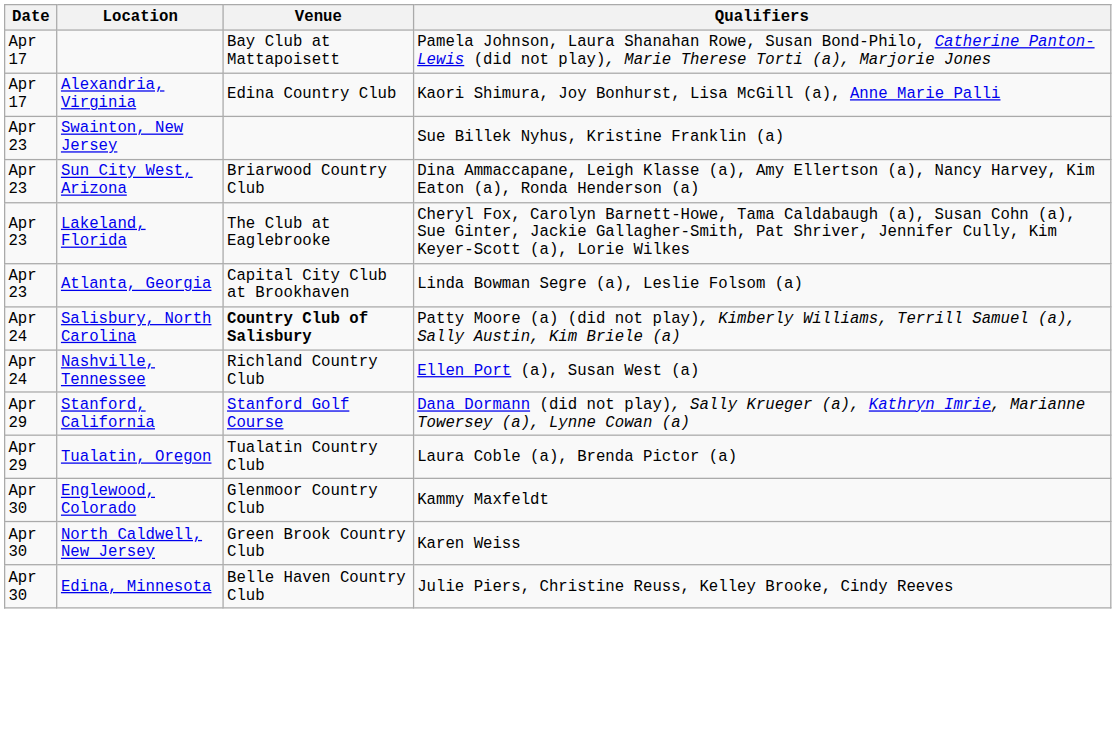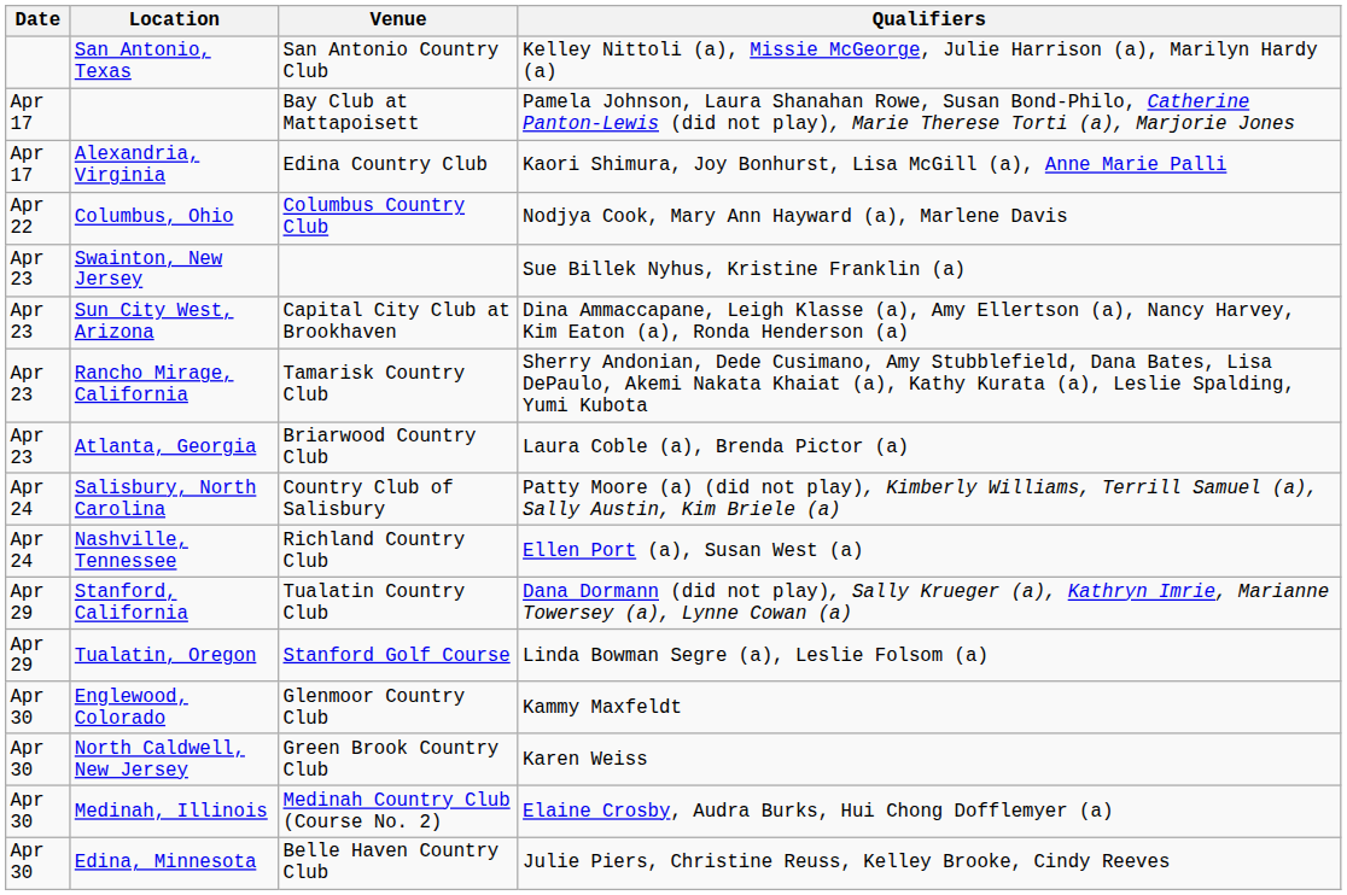 <table class=wikitable style=font-size:95%>
 <tr>
 <th>Date</th>
 <th>Location</th>
 <th>Venue</th>
 <th>Qualifiers</th>
+</tr>
+<tr>
+<td></td>
+<td><a href='#'>San Antonio, Texas</a></td>
+<td>San Antonio Country Club</td>
+<td>Kelley Nittoli (a), <a href='#'>Missie McGeorge</a>, Julie Harrison (a), Marilyn Hardy (a)</td>
 </tr>
 <tr>
 <td>Apr 17</td>
 <td></td>
 <td>Bay Club at Mattapoisett</td>
 <td>Pamela Johnson, Laura Shanahan Rowe, Susan Bond-Philo, <em><a href='#'>Catherine Panton-Lewis</a> </em>(did not play)<em>, Marie Therese Torti (a), Marjorie Jones</td>
 </tr>
 <tr>
 <td>Apr 17</td>
 <td><a href='#'>Alexandria, Virginia</a></td>
 <td>Edina Country Club</td>
 <td>Kaori Shimura, Joy Bonhurst, Lisa McGill (a), <a href='#'>Anne Marie Palli</a></td>
 </tr>
 <tr>
+<td>Apr 22</td>
+<td><a href='#'>Columbus, Ohio</a></td>
+<td><a href='#'>Columbus Country Club</a></td>
+<td>Nodjya Cook, Mary Ann Hayward (a), Marlene Davis</td>
+</tr>
+<tr>
 <td>Apr 23</td>
 <td><a href='#'>Swainton, New Jersey</a></td>
 <td></td>
 <td>Sue Billek Nyhus, Kristine Franklin (a)</td>
 </tr>
 <tr>
 <td>Apr 23</td>
 <td><a href='#'>Sun City West, Arizona</a></td>
-<td>Briarwood Country Club</td>
+<td>Capital City Club at Brookhaven</td>
 <td>Dina Ammaccapane, Leigh Klasse (a), Amy Ellertson (a), Nancy Harvey, Kim Eaton (a), Ronda Henderson (a)</td>
 </tr>
 <tr>
 <td>Apr 23</td>
-<td><a href='#'>Lakeland, Florida</a></td>
-<td>The Club at Eaglebrooke</td>
-<td>Cheryl Fox, Carolyn Barnett-Howe, Tama Caldabaugh (a), Susan Cohn (a), Sue Ginter, Jackie Gallagher-Smith, Pat Shriver, Jennifer Cully, Kim Keyer-Scott (a), Lorie Wilkes</td>
+<td><a href='#'>Rancho Mirage, California</a></td>
+<td>Tamarisk Country Club</td>
+<td>Sherry Andonian, Dede Cusimano, Amy Stubblefield, Dana Bates, Lisa DePaulo, Akemi Nakata Khaiat (a), Kathy Kurata (a), Leslie Spalding, Yumi Kubota</td>
 </tr>
 <tr>
 <td>Apr 23</td>
 <td><a href='#'>Atlanta, Georgia</a></td>
-<td>Capital City Club at Brookhaven</td>
-<td>Linda Bowman Segre (a), Leslie Folsom (a)</td>
+<td>Briarwood Country Club</td>
+<td>Laura Coble (a), Brenda Pictor (a)</td>
 </tr>
 <tr>
 <td>Apr 24</td>
 <td><a href='#'>Salisbury, North Carolina</a></td>
-<td><strong>Country Club of Salisbury</strong></td>
+<td>Country Club of Salisbury</td>
 <td></em>Patty Moore (a) (did not play)<em>, Kimberly Williams, Terrill Samuel (a), Sally Austin, Kim Briele (a)</td>
 </tr>
 <tr>
 <td>Apr 24</td>
 <td><a href='#'>Nashville, Tennessee</a></td>
 <td>Richland Country Club</td>
 <td><a href='#'>Ellen Port</a> (a), Susan West (a)</td>
 </tr>
 <tr>
 <td>Apr 29</td>
 <td><a href='#'>Stanford, California</a></td>
-<td><a href='#'>Stanford Golf Course</a></td>
+<td>Tualatin Country Club</td>
 <td></em><a href='#'>Dana Dormann</a> (did not play)<em>, Sally Krueger (a), <a href='#'>Kathryn Imrie</a>, Marianne Towersey (a), Lynne Cowan (a)</td>
 </tr>
 <tr>
 <td>Apr 29</td>
 <td><a href='#'>Tualatin, Oregon</a></td>
-<td>Tualatin Country Club</td>
-<td>Laura Coble (a), Brenda Pictor (a)</td>
+<td><a href='#'>Stanford Golf Course</a></td>
+<td>Linda Bowman Segre (a), Leslie Folsom (a)</td>
 </tr>
 <tr>
 <td>Apr 30</td>
 <td><a href='#'>Englewood, Colorado</a></td>
 <td>Glenmoor Country Club</td>
 <td>Kammy Maxfeldt</td>
 </tr>
 <tr>
 <td>Apr 30</td>
 <td><a href='#'>North Caldwell, New Jersey</a></td>
 <td>Green Brook Country Club</td>
 <td>Karen Weiss</td>
 </tr>
 <tr>
 <td>Apr 30</td>
+<td><a href='#'>Medinah, Illinois</a></td>
+<td><a href='#'>Medinah Country Club</a><br>(Course No. 2)</td>
+<td><a href='#'>Elaine Crosby</a>, Audra Burks, Hui Chong Dofflemyer (a)</td>
+</tr>
+<tr>
+<td>Apr 30</td>
 <td><a href='#'>Edina, Minnesota</a></td>
 <td>Belle Haven Country Club</td>
 <td>Julie Piers, Christine Reuss, Kelley Brooke, Cindy Reeves</td>
 </tr>
 </table>
